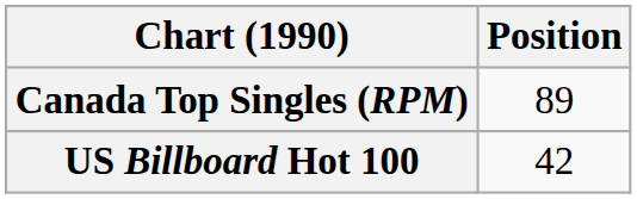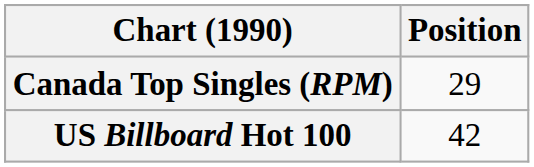 <table class="wikitable plainrowheaders" style="text-align:center">
 <tr>
 <th>Chart (1990)</th>
 <th>Position</th>
 </tr>
 <tr>
 <th scope="row">Canada Top Singles (<em>RPM</em>)</th>
-<td>89</td>
+<td>29</td>
 </tr>
 <tr>
 <th scope="row">US <em>Billboard</em> Hot 100</th>
 <td>42</td>
 </tr>
 </table>
